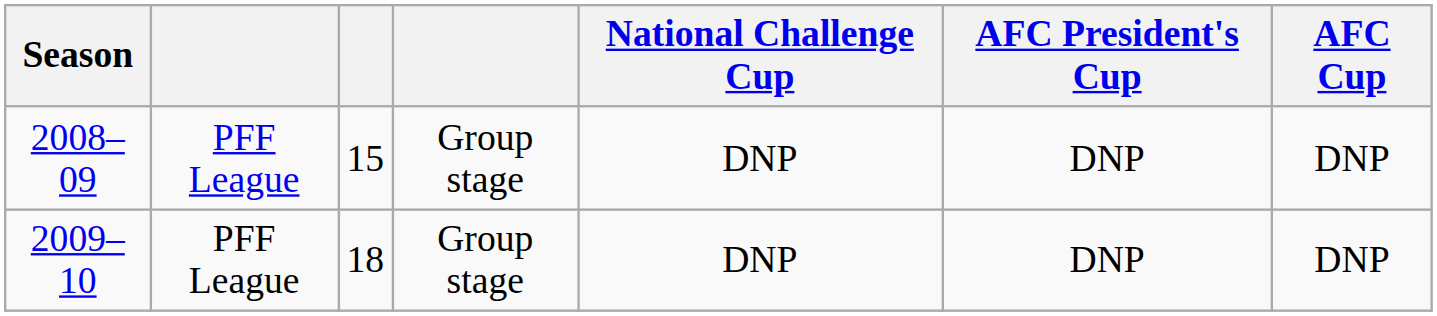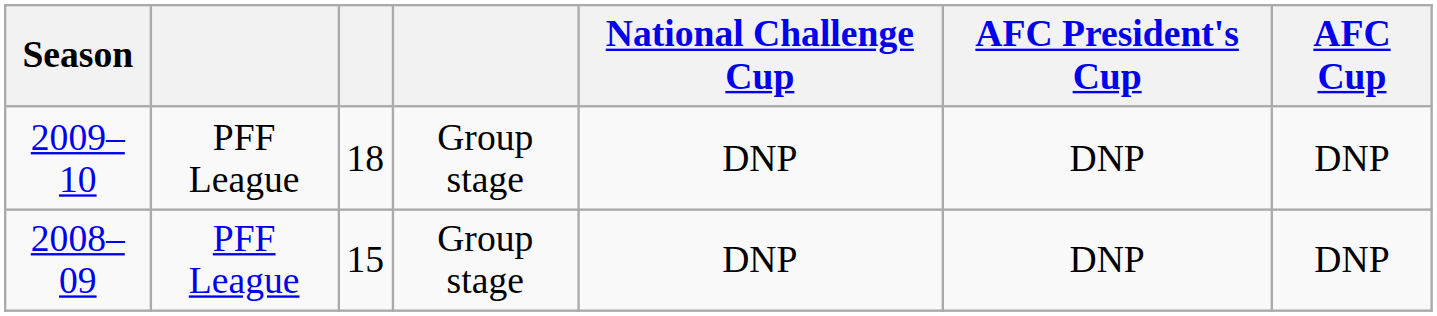 <table class="wikitable" style="text-align:center">
 <tr>
 <th>Season</th>
 <th></th>
 <th></th>
 <th></th>
 <th><a href='#'>National Challenge Cup</a></th>
 <th colspan="1"><a href='#'>AFC President's Cup</a></th>
 <th colspan="1"><a href='#'>AFC Cup</a></th>
 </tr>
 <tr>
+<td><a href='#'>2009–10</a></td>
+<td>PFF League</td>
+<td>18</td>
+<td>Group stage</td>
+<td>DNP</td>
+<td>DNP</td>
+<td>DNP</td>
+</tr>
+<tr>
 <td><a href='#'>2008–09</a></td>
 <td><a href='#'>PFF League</a></td>
 <td>15</td>
 <td>Group stage</td>
 <td>DNP</td>
 <td>DNP</td>
 <td>DNP</td>
 </tr>
-<tr>
-<td><a href='#'>2009–10</a></td>
-<td>PFF League</td>
-<td>18</td>
-<td>Group stage</td>
-<td>DNP</td>
-<td>DNP</td>
-<td>DNP</td>
-</tr>
 </table>
